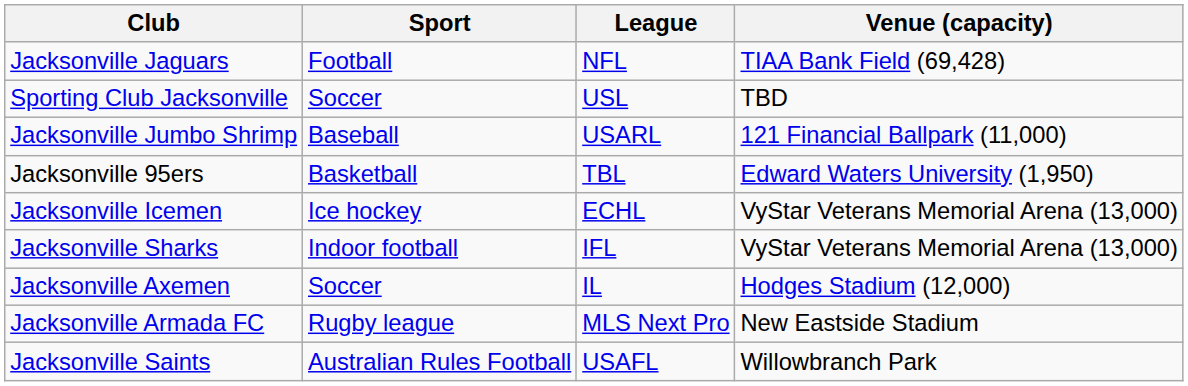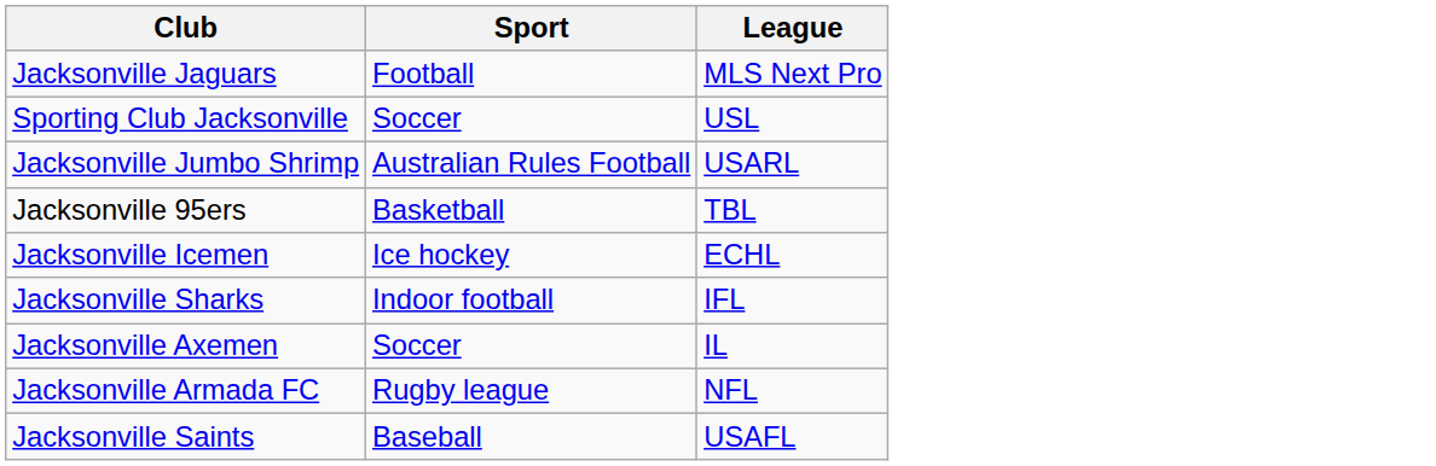 <table class="wikitable sortable">
 <tr>
 <th>Club</th>
 <th>Sport</th>
 <th>League</th>
-<th>Venue (capacity)</th>
 </tr>
 <tr>
 <td><a href='#'>Jacksonville Jaguars</a></td>
 <td><a href='#'>Football</a></td>
-<td><a href='#'>NFL</a></td>
-<td><a href='#'>TIAA Bank Field</a> (69,428)</td>
+<td><a href='#'>MLS Next Pro</a></td>
 </tr>
 <tr>
 <td><a href='#'>Sporting Club Jacksonville</a></td>
 <td><a href='#'>Soccer</a></td>
 <td><a href='#'>USL</a></td>
-<td>TBD</td>
 </tr>
 <tr>
 <td><a href='#'>Jacksonville Jumbo Shrimp</a></td>
-<td><a href='#'>Baseball</a></td>
+<td><a href='#'>Australian Rules Football</a></td>
 <td><a href='#'>USARL</a></td>
-<td><a href='#'>121 Financial Ballpark</a> (11,000)</td>
 </tr>
 <tr>
 <td>Jacksonville 95ers</td>
 <td><a href='#'>Basketball</a></td>
 <td><a href='#'>TBL</a></td>
-<td><a href='#'>Edward Waters University</a> (1,950)</td>
 </tr>
 <tr>
 <td><a href='#'>Jacksonville Icemen</a></td>
 <td><a href='#'>Ice hockey</a></td>
 <td><a href='#'>ECHL</a></td>
-<td>VyStar Veterans Memorial Arena (13,000)</td>
 </tr>
 <tr>
 <td><a href='#'>Jacksonville Sharks</a></td>
 <td><a href='#'>Indoor football</a></td>
 <td><a href='#'>IFL</a></td>
-<td>VyStar Veterans Memorial Arena (13,000)</td>
 </tr>
 <tr>
 <td><a href='#'>Jacksonville Axemen</a></td>
 <td><a href='#'>Soccer</a></td>
 <td><a href='#'>IL</a></td>
-<td><a href='#'>Hodges Stadium</a> (12,000)</td>
 </tr>
 <tr>
 <td><a href='#'>Jacksonville Armada FC</a></td>
 <td><a href='#'>Rugby league</a></td>
-<td><a href='#'>MLS Next Pro</a></td>
-<td>New Eastside Stadium</td>
+<td><a href='#'>NFL</a></td>
 </tr>
 <tr>
 <td><a href='#'>Jacksonville Saints</a></td>
-<td><a href='#'>Australian Rules Football</a></td>
+<td><a href='#'>Baseball</a></td>
 <td><a href='#'>USAFL</a></td>
-<td>Willowbranch Park</td>
 </tr>
 </table>
